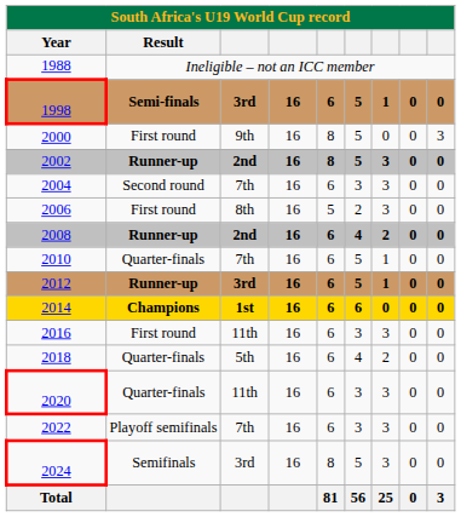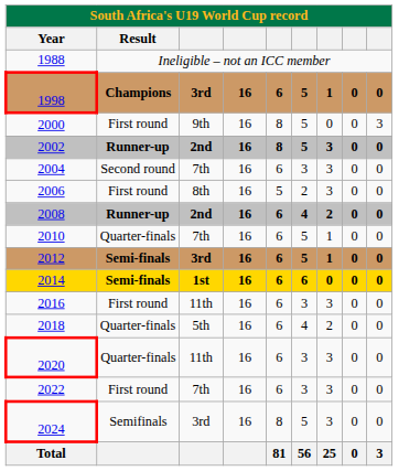 <table class="wikitable" style="font-size:90%; text-align:center;">
 <tr>
 <th style="color:#FFB81C; background:#007749;" colspan=9>South Africa's U19 World Cup record</th>
 </tr>
 <tr>
 <th width="90">Year</th>
 <th>Result</th>
 <th width="40"></th>
 <th width="40"></th>
 <th width="20"></th>
 <th width="20"></th>
 <th width="20"></th>
 <th width="20"></th>
 <th width="20"></th>
 </tr>
 <tr>
 <td> <a href='#'>1988</a></td>
 <td colspan=8><em>Ineligible – not an ICC member</em></td>
 </tr>
 <tr style="background:#c96">
 <td style="border:3px solid red"><br> <a href='#'>1998</a></td>
-<td><strong>Semi-finals</strong></td>
+<td><strong>Champions</strong></td>
 <td><strong>3rd</strong></td>
 <td><strong>16</strong></td>
 <td><strong>6</strong></td>
 <td><strong>5</strong></td>
 <td><strong>1</strong></td>
 <td><strong>0</strong></td>
 <td><strong>0</strong></td>
 </tr>
 <tr>
 <td> <a href='#'>2000</a></td>
 <td>First round</td>
 <td>9th</td>
 <td>16</td>
 <td>8</td>
 <td>5</td>
 <td>0</td>
 <td>0</td>
 <td>3</td>
 </tr>
 <tr style="background:silver">
 <td> <a href='#'>2002</a></td>
 <td><strong>Runner-up</strong></td>
 <td><strong>2nd</strong></td>
 <td><strong>16</strong></td>
 <td><strong>8</strong></td>
 <td><strong>5</strong></td>
 <td><strong>3</strong></td>
 <td><strong>0</strong></td>
 <td><strong>0</strong></td>
 </tr>
 <tr>
 <td> <a href='#'>2004</a></td>
 <td>Second round</td>
 <td>7th</td>
 <td>16</td>
 <td>6</td>
 <td>3</td>
 <td>3</td>
 <td>0</td>
 <td>0</td>
 </tr>
 <tr>
 <td> <a href='#'>2006</a></td>
 <td>First round</td>
 <td>8th</td>
 <td>16</td>
 <td>5</td>
 <td>2</td>
 <td>3</td>
 <td>0</td>
 <td>0</td>
 </tr>
 <tr style="background:silver">
 <td> <a href='#'>2008</a></td>
 <td><strong>Runner-up</strong></td>
 <td><strong>2nd</strong></td>
 <td><strong>16</strong></td>
 <td><strong>6</strong></td>
 <td><strong>4</strong></td>
 <td><strong>2</strong></td>
 <td><strong>0</strong></td>
 <td><strong>0</strong></td>
 </tr>
 <tr>
 <td> <a href='#'>2010</a></td>
 <td>Quarter-finals</td>
 <td>7th</td>
 <td>16</td>
 <td>6</td>
 <td>5</td>
 <td>1</td>
 <td>0</td>
 <td>0</td>
 </tr>
 <tr style="background:#c96">
 <td> <a href='#'>2012</a></td>
-<td><strong>Runner-up</strong></td>
+<td><strong>Semi-finals</strong></td>
 <td><strong>3rd</strong></td>
 <td><strong>16</strong></td>
 <td><strong>6</strong></td>
 <td><strong>5</strong></td>
 <td><strong>1</strong></td>
 <td><strong>0</strong></td>
 <td><strong>0</strong></td>
 </tr>
 <tr style="background:gold">
 <td> <a href='#'>2014</a></td>
-<td><strong>Champions</strong></td>
+<td><strong>Semi-finals</strong></td>
 <td><strong>1st</strong></td>
 <td><strong>16</strong></td>
 <td><strong>6</strong></td>
 <td><strong>6</strong></td>
 <td><strong>0</strong></td>
 <td><strong>0</strong></td>
 <td><strong>0</strong></td>
 </tr>
 <tr>
 <td> <a href='#'>2016</a></td>
 <td>First round</td>
 <td>11th</td>
 <td>16</td>
 <td>6</td>
 <td>3</td>
 <td>3</td>
 <td>0</td>
 <td>0</td>
 </tr>
 <tr>
 <td> <a href='#'>2018</a></td>
 <td>Quarter-finals</td>
 <td>5th</td>
 <td>16</td>
 <td>6</td>
 <td>4</td>
 <td>2</td>
 <td>0</td>
 <td>0</td>
 </tr>
 <tr>
 <td style="border:3px solid red"><br> <a href='#'>2020</a></td>
 <td>Quarter-finals</td>
 <td>11th</td>
 <td>16</td>
 <td>6</td>
 <td>3</td>
 <td>3</td>
 <td>0</td>
 <td>0</td>
 </tr>
 <tr>
 <td> <a href='#'>2022</a></td>
-<td>Playoff semifinals</td>
+<td>First round</td>
 <td>7th</td>
 <td>16</td>
 <td>6</td>
 <td>3</td>
 <td>3</td>
 <td>0</td>
 <td>0</td>
 </tr>
 <tr>
 <td style="border:3px solid red"><br> <a href='#'>2024</a></td>
 <td>Semifinals</td>
 <td>3rd</td>
 <td>16</td>
 <td>8</td>
 <td>5</td>
 <td>3</td>
 <td>0</td>
 <td>0</td>
 </tr>
 <tr>
 <th>Total</th>
 <th></th>
 <th></th>
 <th></th>
 <th>81</th>
 <th>56</th>
 <th>25</th>
 <th>0</th>
 <th>3</th>
 </tr>
 </table>
